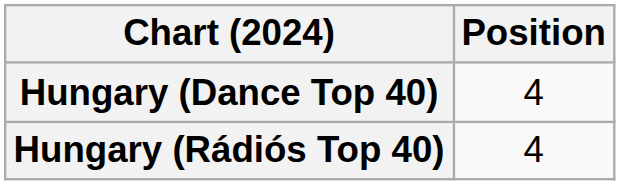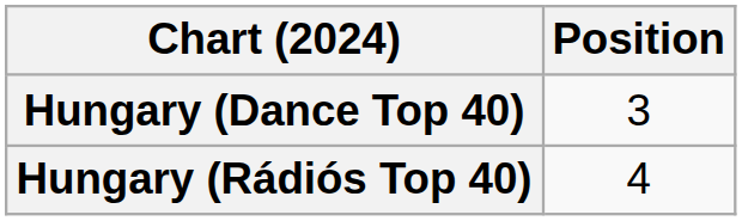 <table class="wikitable sortable plainrowheaders" style="text-align:center">
 <tr>
 <th scope="col">Chart (2024)</th>
 <th scope="col">Position</th>
 </tr>
 <tr>
 <th scope="row">Hungary (Dance Top 40)</th>
-<td>4</td>
+<td>3</td>
 </tr>
 <tr>
 <th scope="row">Hungary (Rádiós Top 40)</th>
 <td>4</td>
 </tr>
 </table>
